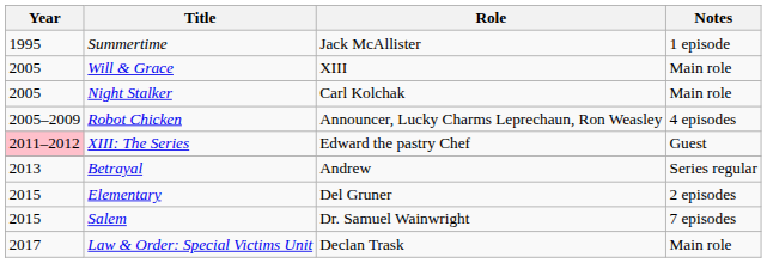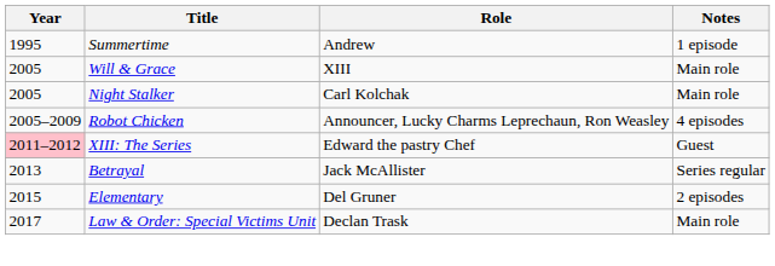 <table class="wikitable sortable">
 <tr>
 <th>Year</th>
 <th>Title</th>
 <th>Role</th>
 <th class=unsortable>Notes</th>
 </tr>
 <tr>
 <td>1995</td>
 <td><em>Summertime</em></td>
-<td>Jack McAllister</td>
+<td>Andrew</td>
 <td>1 episode</td>
 </tr>
 <tr>
 <td>2005</td>
 <td><em><a href='#'>Will & Grace</a></em></td>
 <td>XIII</td>
 <td>Main role</td>
 </tr>
 <tr>
 <td>2005</td>
 <td><em><a href='#'>Night Stalker</a></em></td>
 <td>Carl Kolchak</td>
 <td>Main role</td>
 </tr>
 <tr>
 <td>2005–2009</td>
 <td><em><a href='#'>Robot Chicken</a></em></td>
 <td>Announcer, Lucky Charms Leprechaun, Ron Weasley</td>
 <td>4 episodes</td>
 </tr>
 <tr>
 <td style="background: pink;">2011–2012</td>
 <td><em><a href='#'>XIII: The Series</a></em></td>
 <td>Edward the pastry Chef</td>
 <td>Guest</td>
 </tr>
 <tr>
 <td>2013</td>
 <td><em><a href='#'>Betrayal</a></em></td>
-<td>Andrew</td>
+<td>Jack McAllister</td>
 <td>Series regular</td>
 </tr>
 <tr>
 <td>2015</td>
 <td><em><a href='#'>Elementary</a></em></td>
 <td>Del Gruner</td>
 <td>2 episodes</td>
 </tr>
 <tr>
-<td>2015</td>
-<td><em><a href='#'>Salem</a></em></td>
-<td>Dr. Samuel Wainwright</td>
-<td>7 episodes</td>
-</tr>
-<tr>
 <td>2017</td>
 <td><em><a href='#'>Law & Order: Special Victims Unit</a></em></td>
 <td>Declan Trask</td>
 <td>Main role</td>
 </tr>
 </table>
